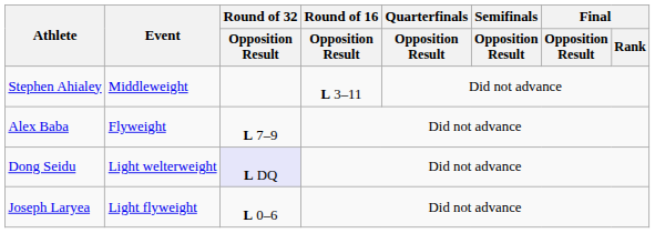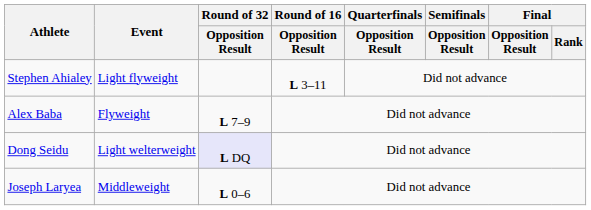 <table class="wikitable" style="font-size:90%">
 <tr>
 <th rowspan="2">Athlete</th>
 <th rowspan="2">Event</th>
 <th>Round of 32</th>
 <th>Round of 16</th>
 <th>Quarterfinals</th>
 <th>Semifinals</th>
 <th colspan=2>Final</th>
 </tr>
 <tr style="font-size:95%">
 <th>Opposition<br>Result</th>
 <th>Opposition<br>Result</th>
 <th>Opposition<br>Result</th>
 <th>Opposition<br>Result</th>
 <th>Opposition<br>Result</th>
 <th>Rank</th>
 </tr>
 <tr align=center>
 <td align=left><a href='#'>Stephen Ahialey</a></td>
-<td align=left><a href='#'>Middleweight</a></td>
+<td align=left><a href='#'>Light flyweight</a></td>
 <td></td>
 <td><br><strong>L</strong> 3–11</td>
 <td colspan=4>Did not advance</td>
 </tr>
 <tr align=center>
 <td align=left><a href='#'>Alex Baba</a></td>
 <td align=left><a href='#'>Flyweight</a></td>
 <td><br><strong>L</strong> 7–9</td>
 <td colspan=5>Did not advance</td>
 </tr>
 <tr align=center>
 <td align=left><a href='#'>Dong Seidu</a></td>
 <td align=left><a href='#'>Light welterweight</a></td>
 <td style="background: lavender;"><br><strong>L</strong> DQ</td>
 <td colspan=5>Did not advance</td>
 </tr>
 <tr align=center>
 <td align=left><a href='#'>Joseph Laryea</a></td>
-<td align=left><a href='#'>Light flyweight</a></td>
+<td align=left><a href='#'>Middleweight</a></td>
 <td><br><strong>L</strong> 0–6</td>
 <td colspan=5>Did not advance</td>
 </tr>
 </table>
